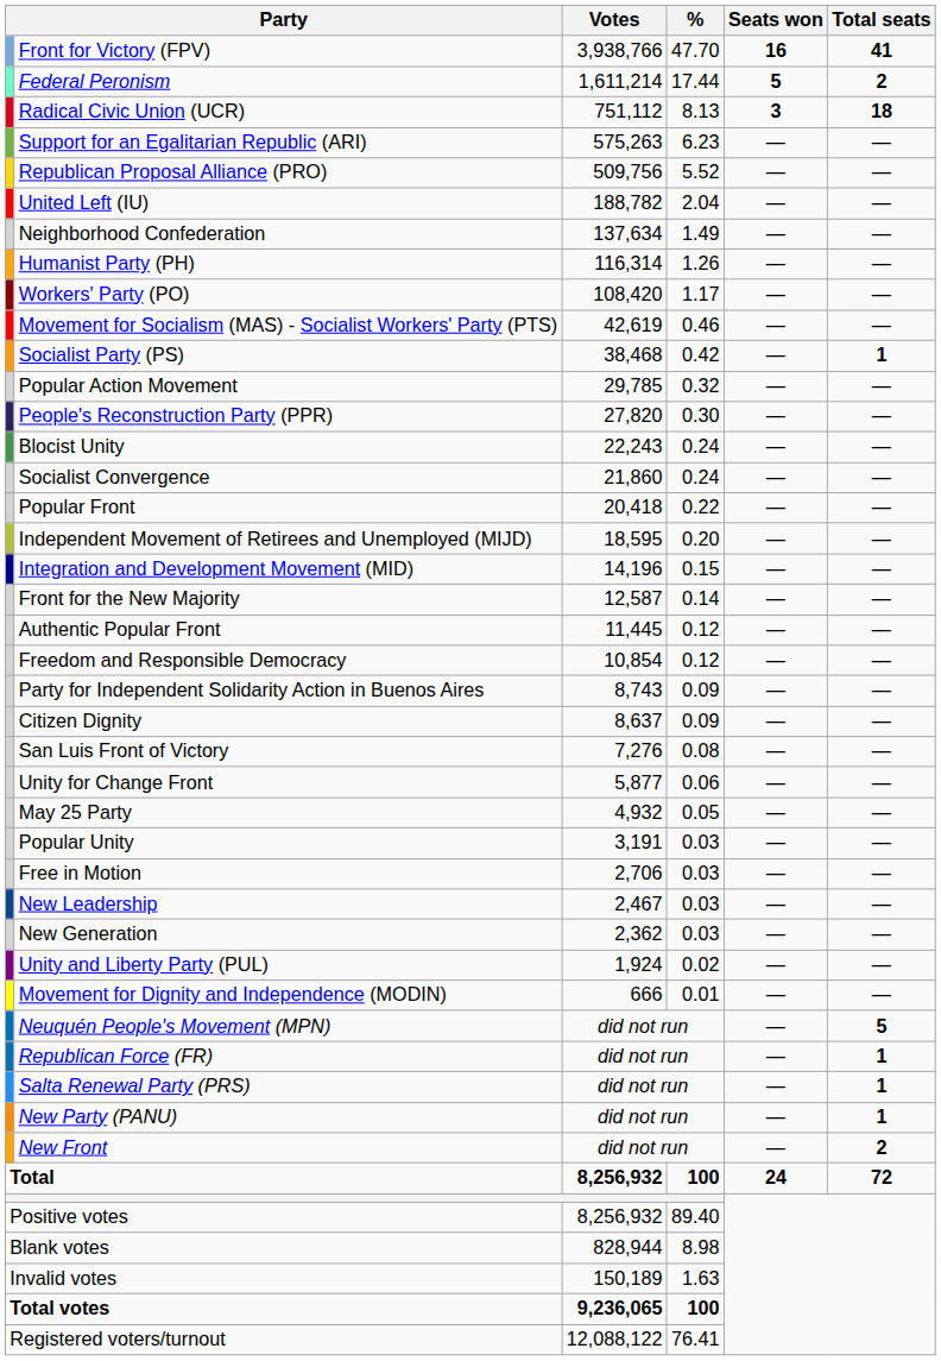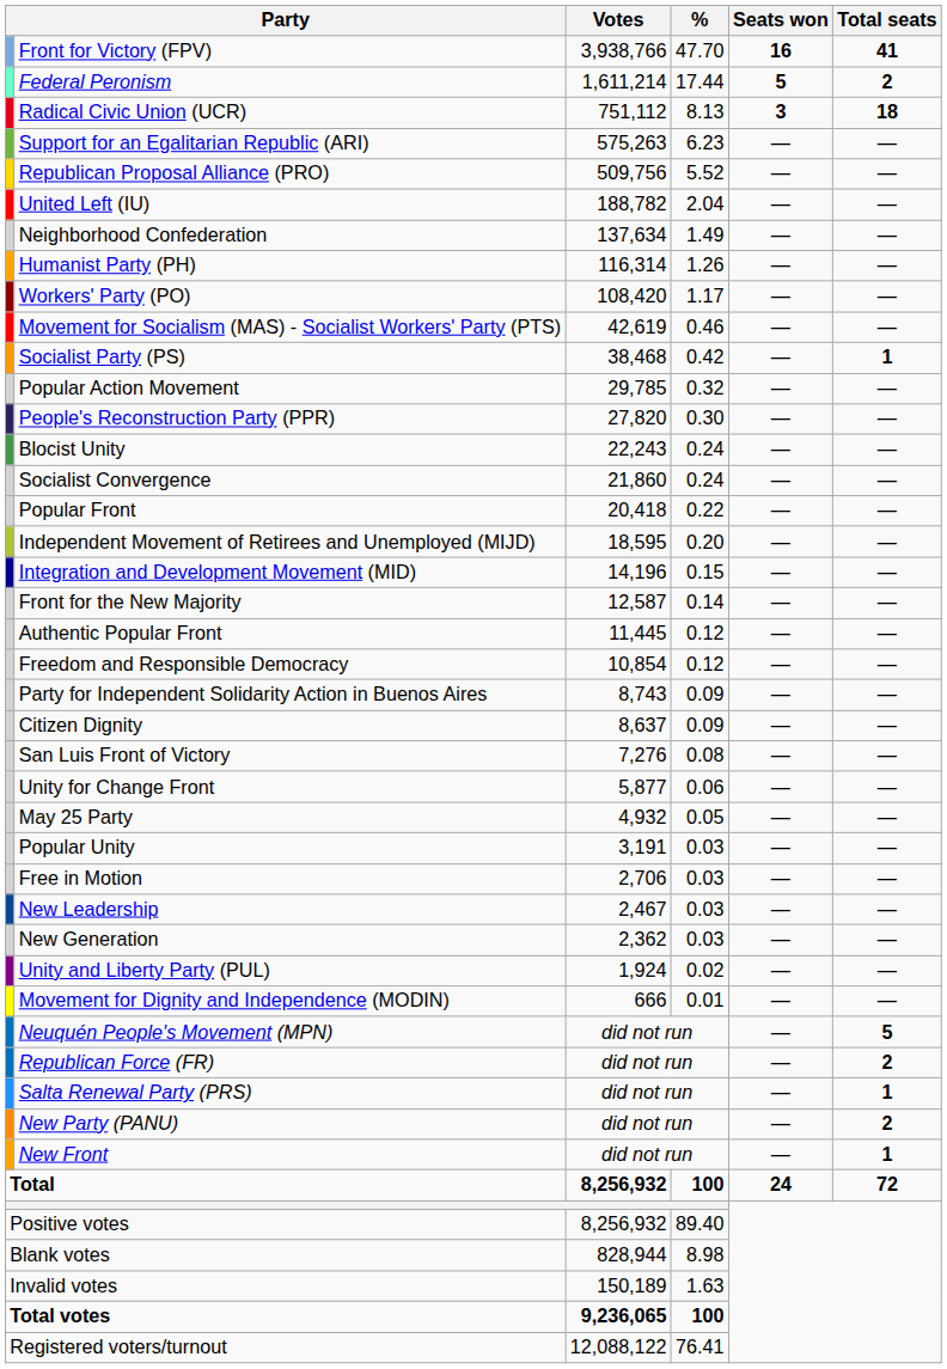 <table class="wikitable" style="text-align:right;">
 <tr>
 <th colspan=2>Party</th>
 <th>Votes</th>
 <th>%</th>
 <th>Seats won</th>
 <th>Total seats</th>
 </tr>
 <tr>
 <td bgcolor=#75AADB></td>
 <td align=left><a href='#'>Front for Victory</a> (FPV)</td>
 <td>3,938,766</td>
 <td>47.70</td>
 <td align=center><strong>16</strong></td>
 <td align=center><strong>41</strong></td>
 </tr>
 <tr>
 <td bgcolor=#66FFCC></td>
 <td align=left><em><a href='#'>Federal Peronism</a></em></td>
 <td>1,611,214</td>
 <td>17.44</td>
 <td align=center><strong>5</strong></td>
 <td align=center><strong>2</strong></td>
 </tr>
 <tr>
 <td bgcolor=#E10019></td>
 <td align=left><a href='#'>Radical Civic Union</a> (UCR)</td>
 <td>751,112</td>
 <td>8.13</td>
 <td align=center><strong>3</strong></td>
 <td align=center><strong>18</strong></td>
 </tr>
 <tr>
 <td bgcolor=#6fb53e></td>
 <td align=left><a href='#'>Support for an Egalitarian Republic</a> (ARI)</td>
 <td>575,263</td>
 <td>6.23</td>
 <td align=center>—</td>
 <td align=center>—</td>
 </tr>
 <tr>
 <td bgcolor=gold></td>
 <td align=left><a href='#'>Republican Proposal Alliance</a> (PRO)</td>
 <td>509,756</td>
 <td>5.52</td>
 <td align=center>—</td>
 <td align=center>—</td>
 </tr>
 <tr>
 <td bgcolor=red></td>
 <td align=left><a href='#'>United Left</a> (IU)</td>
 <td>188,782</td>
 <td>2.04</td>
 <td align=center>—</td>
 <td align=center>—</td>
 </tr>
 <tr>
 <td bgcolor=lightgrey></td>
 <td align=left>Neighborhood Confederation</td>
 <td>137,634</td>
 <td>1.49</td>
 <td align=center>—</td>
 <td align=center>—</td>
 </tr>
 <tr>
 <td bgcolor=orange></td>
 <td align=left><a href='#'>Humanist Party</a> (PH)</td>
 <td>116,314</td>
 <td>1.26</td>
 <td align=center>—</td>
 <td align=center>—</td>
 </tr>
 <tr>
 <td bgcolor=darkred></td>
 <td align=left><a href='#'>Workers' Party</a> (PO)</td>
 <td>108,420</td>
 <td>1.17</td>
 <td align=center>—</td>
 <td align=center>—</td>
 </tr>
 <tr>
 <td bgcolor=red></td>
 <td align=left><a href='#'>Movement for Socialism</a> (MAS) - <a href='#'>Socialist Workers' Party</a> (PTS)</td>
 <td>42,619</td>
 <td>0.46</td>
 <td align=center>—</td>
 <td align=center>—</td>
 </tr>
 <tr>
 <td bgcolor=#FF9900></td>
 <td align=left><a href='#'>Socialist Party</a> (PS)</td>
 <td>38,468</td>
 <td>0.42</td>
 <td align=center>—</td>
 <td align=center><strong>1</strong></td>
 </tr>
 <tr>
 <td bgcolor=lightgrey></td>
 <td align=left>Popular Action Movement</td>
 <td>29,785</td>
 <td>0.32</td>
 <td align=center>—</td>
 <td align=center>—</td>
 </tr>
 <tr>
 <td bgcolor=#2B2361></td>
 <td align=left><a href='#'>People's Reconstruction Party</a> (PPR)</td>
 <td>27,820</td>
 <td>0.30</td>
 <td align=center>—</td>
 <td align=center>—</td>
 </tr>
 <tr>
 <td bgcolor=#44944A></td>
 <td align=left>Blocist Unity</td>
 <td>22,243</td>
 <td>0.24</td>
 <td align=center>—</td>
 <td align=center>—</td>
 </tr>
 <tr>
 <td bgcolor=lightgrey></td>
 <td align=left>Socialist Convergence</td>
 <td>21,860</td>
 <td>0.24</td>
 <td align=center>—</td>
 <td align=center>—</td>
 </tr>
 <tr>
 <td bgcolor=lightgrey></td>
 <td align=left>Popular Front</td>
 <td>20,418</td>
 <td>0.22</td>
 <td align=center>—</td>
 <td align=center>—</td>
 </tr>
 <tr>
 <td bgcolor=#B0C236></td>
 <td align=left>Independent Movement of Retirees and Unemployed (MIJD)</td>
 <td>18,595</td>
 <td>0.20</td>
 <td align=center>—</td>
 <td align=center>—</td>
 </tr>
 <tr>
 <td bgcolor=darkblue></td>
 <td align=left><a href='#'>Integration and Development Movement</a> (MID)</td>
 <td>14,196</td>
 <td>0.15</td>
 <td align=center>—</td>
 <td align=center>—</td>
 </tr>
 <tr>
 <td bgcolor=lightgrey></td>
 <td align=left>Front for the New Majority</td>
 <td>12,587</td>
 <td>0.14</td>
 <td align=center>—</td>
 <td align=center>—</td>
 </tr>
 <tr>
 <td bgcolor=lightgrey></td>
 <td align=left>Authentic Popular Front</td>
 <td>11,445</td>
 <td>0.12</td>
 <td align=center>—</td>
 <td align=center>—</td>
 </tr>
 <tr>
 <td bgcolor=lightgrey></td>
 <td align=left>Freedom and Responsible Democracy</td>
 <td>10,854</td>
 <td>0.12</td>
 <td align=center>—</td>
 <td align=center>—</td>
 </tr>
 <tr>
 <td bgcolor=lightgrey></td>
 <td align=left>Party for Independent Solidarity Action in Buenos Aires</td>
 <td>8,743</td>
 <td>0.09</td>
 <td align=center>—</td>
 <td align=center>—</td>
 </tr>
 <tr>
 <td bgcolor=lightgrey></td>
 <td align=left>Citizen Dignity</td>
 <td>8,637</td>
 <td>0.09</td>
 <td align=center>—</td>
 <td align=center>—</td>
 </tr>
 <tr>
 <td bgcolor=lightgrey></td>
 <td align=left>San Luis Front of Victory</td>
 <td>7,276</td>
 <td>0.08</td>
 <td align=center>—</td>
 <td align=center>—</td>
 </tr>
 <tr>
 <td bgcolor=lightgrey></td>
 <td align=left>Unity for Change Front</td>
 <td>5,877</td>
 <td>0.06</td>
 <td align=center>—</td>
 <td align=center>—</td>
 </tr>
 <tr>
 <td bgcolor=lightgrey></td>
 <td align=left>May 25 Party</td>
 <td>4,932</td>
 <td>0.05</td>
 <td align=center>—</td>
 <td align=center>—</td>
 </tr>
 <tr>
 <td bgcolor=lightgrey></td>
 <td align=left>Popular Unity</td>
 <td>3,191</td>
 <td>0.03</td>
 <td align=center>—</td>
 <td align=center>—</td>
 </tr>
 <tr>
 <td bgcolor=lightgrey></td>
 <td align=left>Free in Motion</td>
 <td>2,706</td>
 <td>0.03</td>
 <td align=center>—</td>
 <td align=center>—</td>
 </tr>
 <tr>
 <td bgcolor=#0b4592></td>
 <td align=left><a href='#'>New Leadership</a></td>
 <td>2,467</td>
 <td>0.03</td>
 <td align=center>—</td>
 <td align=center>—</td>
 </tr>
 <tr>
 <td bgcolor=lightgrey></td>
 <td align=left>New Generation</td>
 <td>2,362</td>
 <td>0.03</td>
 <td align=center>—</td>
 <td align=center>—</td>
 </tr>
 <tr>
 <td bgcolor=purple></td>
 <td align=left><a href='#'>Unity and Liberty Party</a> (PUL)</td>
 <td>1,924</td>
 <td>0.02</td>
 <td align=center>—</td>
 <td align=center>—</td>
 </tr>
 <tr>
 <td bgcolor=yellow></td>
 <td align=left><a href='#'>Movement for Dignity and Independence</a> (MODIN)</td>
 <td>666</td>
 <td>0.01</td>
 <td align=center>—</td>
 <td align=center>—</td>
 </tr>
 <tr>
 <td bgcolor=#0070B8></td>
 <td align=left><em><a href='#'>Neuquén People's Movement</a> (MPN)</em></td>
 <td colspan=2 align=center><em>did not run</em></td>
 <td align=center>—</td>
 <td align=center><strong>5</strong></td>
 </tr>
 <tr>
 <td bgcolor=#0070B8></td>
 <td align=left><em><a href='#'>Republican Force</a> (FR)</em></td>
 <td colspan=2 align=center><em>did not run</em></td>
 <td align=center>—</td>
-<td align=center><strong>1</strong></td>
+<td align=center><strong>2</strong></td>
 </tr>
 <tr>
 <td bgcolor=#1E90FF></td>
 <td align=left><em><a href='#'>Salta Renewal Party</a> (PRS)</em></td>
 <td colspan=2 align=center><em>did not run</em></td>
 <td align=center>—</td>
 <td align=center><strong>1</strong></td>
 </tr>
 <tr>
 <td bgcolor=darkorange></td>
 <td align=left><em><a href='#'>New Party</a> (PANU)</em></td>
 <td colspan=2 align=center><em>did not run</em></td>
 <td align=center>—</td>
-<td align=center><strong>1</strong></td>
+<td align=center><strong>2</strong></td>
 </tr>
 <tr>
 <td bgcolor=orange></td>
 <td align=left><em><a href='#'>New Front</a></em></td>
 <td colspan=2 align=center><em>did not run</em></td>
 <td align=center>—</td>
-<td align=center><strong>2</strong></td>
+<td align=center><strong>1</strong></td>
 </tr>
 <tr style="font-weight:bold">
 <td colspan=2 align=left>Total</td>
 <td>8,256,932</td>
 <td>100</td>
 <td align=center><strong>24</strong></td>
 <td align=center><strong>72</strong></td>
 </tr>
 <tr>
 <th colspan=4></th>
 <td rowspan=6 colspan=2></td>
 </tr>
 <tr>
 <td align=left colspan=2>Positive votes</td>
 <td>8,256,932</td>
 <td>89.40</td>
 </tr>
 <tr>
 <td align=left colspan=2>Blank votes</td>
 <td>828,944</td>
 <td>8.98</td>
 </tr>
 <tr>
 <td align=left colspan=2>Invalid votes</td>
 <td>150,189</td>
 <td>1.63</td>
 </tr>
 <tr style="font-weight:bold">
 <td align=left colspan=2>Total votes</td>
 <td>9,236,065</td>
 <td>100</td>
 </tr>
 <tr>
 <td align=left colspan=2>Registered voters/turnout</td>
 <td>12,088,122</td>
 <td>76.41</td>
 </tr>
 </table>
